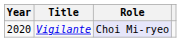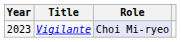 <table class="wikitable plainrowheaders">
 <tr>
 <th scope="col">Year</th>
 <th scope="col">Title</th>
 <th scope="col">Role</th>
 <th scope="col" class="unsortable"></th>
 </tr>
 <tr>
-<td>2020</td>
+<td>2023</td>
 <td><em><a href='#'>Vigilante</a></em></td>
 <td style="background: lavender;">Choi Mi-ryeo</td>
 <td></td>
 </tr>
 </table>
